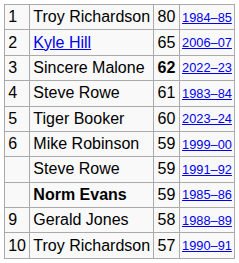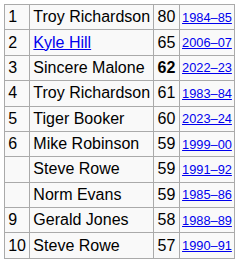 <table class="wikitable">
 <tr>
 </tr>
 <tr>
 <td>1</td>
 <td>Troy Richardson</td>
 <td>80</td>
 <td style="font-size:80%;"><a href='#'>1984–85</a></td>
 </tr>
 <tr>
 <td>2</td>
 <td><a href='#'>Kyle Hill</a></td>
 <td>65</td>
 <td style="font-size:80%;"><a href='#'>2006–07</a></td>
 </tr>
 <tr>
 <td>3</td>
 <td>Sincere Malone</td>
 <td><strong>62</strong></td>
 <td style="font-size:80%;"><a href='#'>2022–23</a></td>
 </tr>
 <tr>
 <td>4</td>
-<td>Steve Rowe</td>
+<td>Troy Richardson</td>
 <td>61</td>
 <td style="font-size:80%;"><a href='#'>1983–84</a></td>
 </tr>
 <tr>
 <td>5</td>
 <td>Tiger Booker</td>
 <td>60</td>
 <td style="font-size:80%;"><a href='#'>2023–24</a></td>
 </tr>
 <tr>
 <td>6</td>
 <td>Mike Robinson</td>
 <td>59</td>
 <td style="font-size:80%;"><a href='#'>1999–00</a></td>
 </tr>
 <tr>
 <td></td>
 <td>Steve Rowe</td>
 <td>59</td>
 <td style="font-size:80%;"><a href='#'>1991–92</a></td>
 </tr>
 <tr>
 <td></td>
-<td><strong>Norm Evans</strong></td>
+<td>Norm Evans</td>
 <td>59</td>
 <td style="font-size:80%;"><a href='#'>1985–86</a></td>
 </tr>
 <tr>
 <td>9</td>
 <td>Gerald Jones</td>
 <td>58</td>
 <td style="font-size:80%;"><a href='#'>1988–89</a></td>
 </tr>
 <tr>
 <td>10</td>
-<td>Troy Richardson</td>
+<td>Steve Rowe</td>
 <td>57</td>
 <td style="font-size:80%;"><a href='#'>1990–91</a></td>
 </tr>
 </table>
